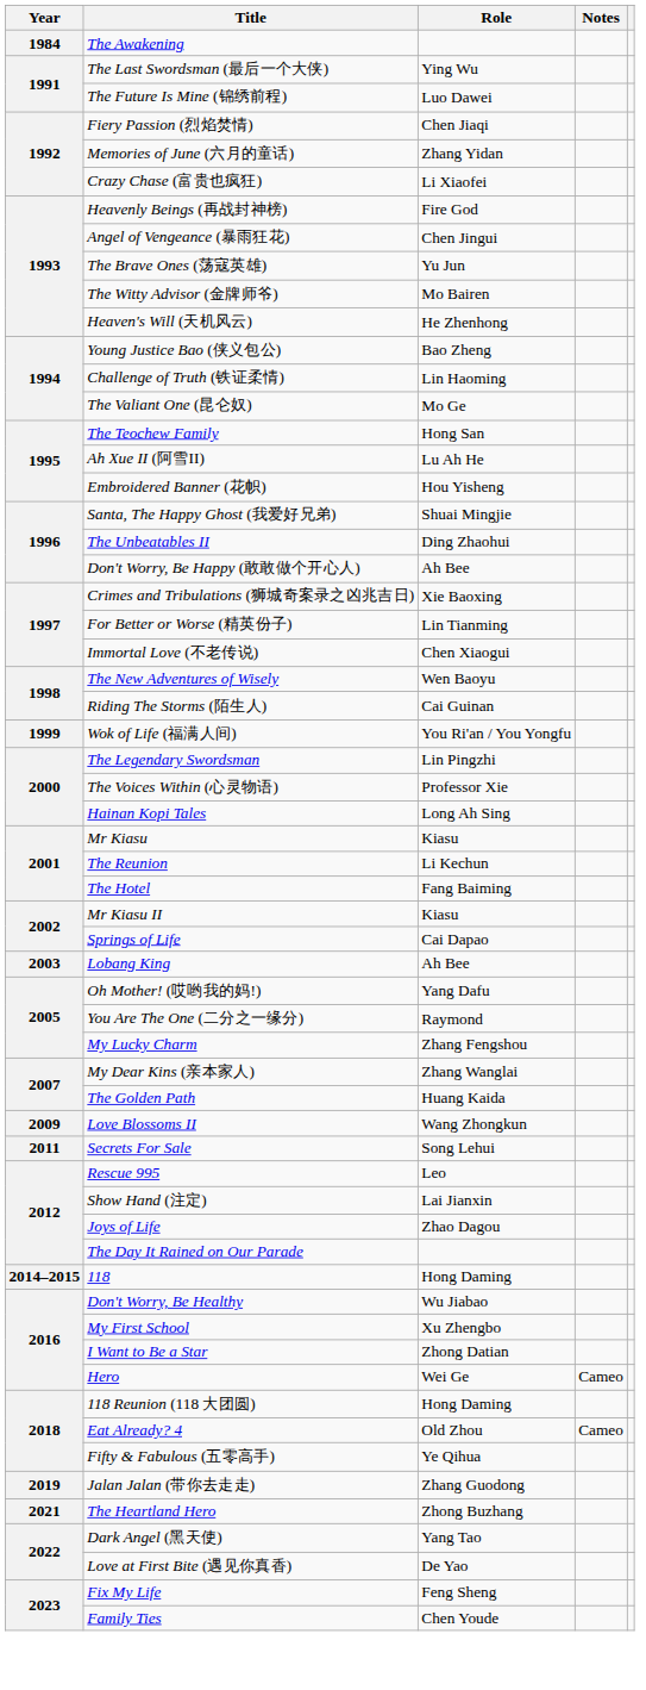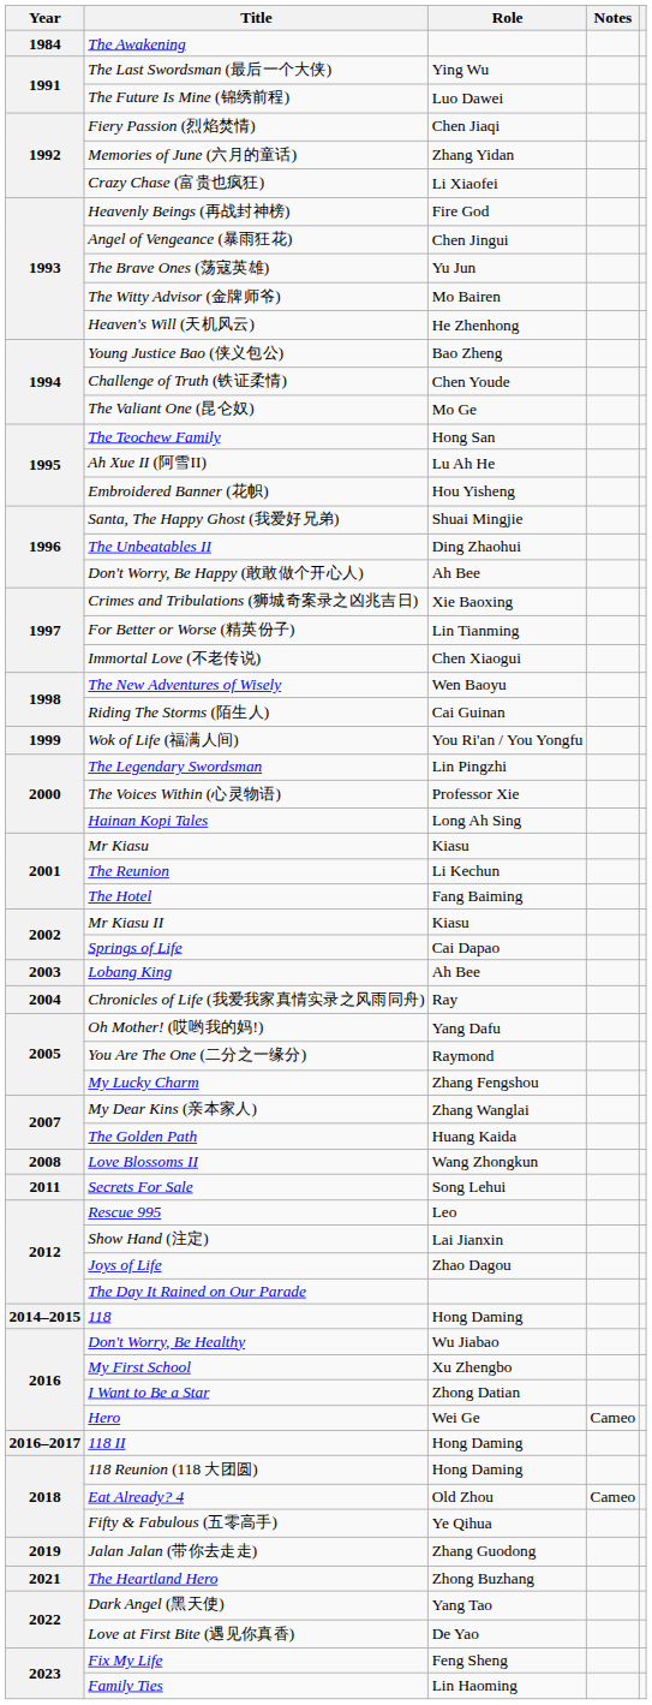 <table class="wikitable sortable plainrowheaders">
 <tr>
 <th scope="col">Year</th>
 <th scope="col">Title</th>
 <th scope="col">Role</th>
 <th scope="col" class="unsortable">Notes</th>
 <th scope="col" class="unsortable"></th>
 </tr>
 <tr>
 <th scope="row">1984</th>
 <td><a href='#'><em>The Awakening</em></a></td>
 <td></td>
 <td></td>
 <td></td>
 </tr>
 <tr>
 <th scope="row" rowspan="2">1991</th>
 <td><em>The Last Swordsman</em>  (最后一个大侠)</td>
 <td>Ying Wu</td>
 <td></td>
 <td></td>
 </tr>
 <tr>
 <td><em>The Future Is Mine</em> (锦绣前程)</td>
 <td>Luo Dawei</td>
 <td></td>
 <td></td>
 </tr>
 <tr>
 <th scope="row" rowspan="3">1992</th>
 <td><em>Fiery Passion</em> (烈焰焚情)</td>
 <td>Chen Jiaqi</td>
 <td></td>
 <td></td>
 </tr>
 <tr>
 <td><em>Memories of June</em> (六月的童话)</td>
 <td>Zhang Yidan</td>
 <td></td>
 <td></td>
 </tr>
 <tr>
 <td><em>Crazy Chase</em> (富贵也疯狂)</td>
 <td>Li Xiaofei</td>
 <td></td>
 <td></td>
 </tr>
 <tr>
 <th scope="row" rowspan="5">1993</th>
 <td><em>Heavenly Beings</em> (再战封神榜)</td>
 <td>Fire God</td>
 <td></td>
 <td></td>
 </tr>
 <tr>
 <td><em>Angel of Vengeance</em> (暴雨狂花)</td>
 <td>Chen Jingui</td>
 <td></td>
 <td></td>
 </tr>
 <tr>
 <td><em>The Brave Ones</em> (荡寇英雄)</td>
 <td>Yu Jun</td>
 <td></td>
 <td></td>
 </tr>
 <tr>
 <td><em>The Witty Advisor</em> (金牌师爷)</td>
 <td>Mo Bairen</td>
 <td></td>
 <td></td>
 </tr>
 <tr>
 <td><em>Heaven's Will</em> (天机风云)</td>
 <td>He Zhenhong</td>
 <td></td>
 <td></td>
 </tr>
 <tr>
 <th scope="row" rowspan="3">1994</th>
 <td><em>Young Justice Bao</em> (侠义包公)</td>
 <td>Bao Zheng</td>
 <td></td>
 <td></td>
 </tr>
 <tr>
 <td><em>Challenge of Truth</em> (铁证柔情)</td>
-<td>Lin Haoming</td>
+<td>Chen Youde</td>
 <td></td>
 <td></td>
 </tr>
 <tr>
 <td><em>The Valiant One</em> (昆仑奴)</td>
 <td>Mo Ge</td>
 <td></td>
 <td></td>
 </tr>
 <tr>
 <th scope="row" rowspan="3">1995</th>
 <td><em><a href='#'>The Teochew Family</a></em></td>
 <td>Hong San</td>
 <td></td>
 <td></td>
 </tr>
 <tr>
 <td><em>Ah Xue II</em> (阿雪II)</td>
 <td>Lu Ah He</td>
 <td></td>
 <td></td>
 </tr>
 <tr>
 <td><em>Embroidered Banner</em> (花帜)</td>
 <td>Hou Yisheng</td>
 <td></td>
 <td></td>
 </tr>
 <tr>
 <th scope="row" rowspan="3">1996</th>
 <td><em>Santa, The Happy Ghost</em> (我爱好兄弟)</td>
 <td>Shuai Mingjie</td>
 <td></td>
 <td></td>
 </tr>
 <tr>
 <td><em><a href='#'>The Unbeatables II</a></em></td>
 <td>Ding Zhaohui</td>
 <td></td>
 <td></td>
 </tr>
 <tr>
 <td><em>Don't Worry, Be Happy</em> (敢敢做个开心人)</td>
 <td>Ah Bee</td>
 <td></td>
 <td></td>
 </tr>
 <tr>
 <th scope="row" rowspan="3">1997</th>
 <td><em>Crimes and Tribulations</em> (狮城奇案录之凶兆吉日)</td>
 <td>Xie Baoxing</td>
 <td></td>
 <td></td>
 </tr>
 <tr>
 <td><em>For Better or Worse</em> (精英份子)</td>
 <td>Lin Tianming</td>
 <td></td>
 <td></td>
 </tr>
 <tr>
 <td><em>Immortal Love</em> (不老传说)</td>
 <td>Chen Xiaogui</td>
 <td></td>
 <td></td>
 </tr>
 <tr>
 <th scope="row" rowspan="2">1998</th>
 <td><em><a href='#'>The New Adventures of Wisely</a></em></td>
 <td>Wen Baoyu</td>
 <td></td>
 <td></td>
 </tr>
 <tr>
 <td><em>Riding The Storms</em> (陌生人)</td>
 <td>Cai Guinan</td>
 <td></td>
 <td></td>
 </tr>
 <tr>
 <th scope="row">1999</th>
 <td><em>Wok of Life</em> (福满人间)</td>
 <td>You Ri'an / You Yongfu</td>
 <td></td>
 <td></td>
 </tr>
 <tr>
 <th scope="row" rowspan="3">2000</th>
 <td><em><a href='#'>The Legendary Swordsman</a></em></td>
 <td>Lin Pingzhi</td>
 <td></td>
 <td></td>
 </tr>
 <tr>
 <td><em>The Voices Within</em> (心灵物语)</td>
 <td>Professor Xie</td>
 <td></td>
 <td></td>
 </tr>
 <tr>
 <td><em><a href='#'>Hainan Kopi Tales</a></em></td>
 <td>Long Ah Sing</td>
 <td></td>
 <td></td>
 </tr>
 <tr>
 <th scope="row" rowspan="3">2001</th>
 <td><em>Mr Kiasu</em></td>
 <td>Kiasu</td>
 <td></td>
 <td></td>
 </tr>
 <tr>
 <td><em><a href='#'>The Reunion</a></em></td>
 <td>Li Kechun</td>
 <td></td>
 <td></td>
 </tr>
 <tr>
 <td><em><a href='#'>The Hotel</a></em></td>
 <td>Fang Baiming</td>
 <td></td>
 <td></td>
 </tr>
 <tr>
 <th scope="row" rowspan="2">2002</th>
 <td><em>Mr Kiasu II</em></td>
 <td>Kiasu</td>
 <td></td>
 <td></td>
 </tr>
 <tr>
 <td><em><a href='#'>Springs of Life</a></em></td>
 <td>Cai Dapao</td>
 <td></td>
 <td></td>
 </tr>
 <tr>
 <th scope="row">2003</th>
 <td><em><a href='#'>Lobang King</a></em></td>
 <td>Ah Bee</td>
 <td></td>
 <td></td>
 </tr>
 <tr>
+<th scope="row">2004</th>
+<td><em>Chronicles of Life</em>  (我爱我家真情实录之风雨同舟)</td>
+<td>Ray</td>
+<td></td>
+<td></td>
+</tr>
+<tr>
 <th scope="row" rowspan="3">2005</th>
 <td><em>Oh Mother!</em> (哎哟我的妈!)</td>
 <td>Yang Dafu</td>
 <td></td>
 <td></td>
 </tr>
 <tr>
 <td><em>You Are The One</em> (二分之一缘分)</td>
 <td>Raymond</td>
 <td></td>
 <td></td>
 </tr>
 <tr>
 <td><em><a href='#'>My Lucky Charm</a></em></td>
 <td>Zhang Fengshou</td>
 <td></td>
 <td></td>
 </tr>
 <tr>
 <th scope="row" rowspan="2">2007</th>
 <td><em>My Dear Kins</em> (亲本家人)</td>
 <td>Zhang Wanglai</td>
 <td></td>
 <td></td>
 </tr>
 <tr>
 <td><em><a href='#'>The Golden Path</a></em></td>
 <td>Huang Kaida</td>
 <td></td>
 <td></td>
 </tr>
 <tr>
-<th scope="row" rowspan="1">2009</th>
+<th scope="row" rowspan="1">2008</th>
 <td><em><a href='#'>Love Blossoms II</a></em></td>
 <td>Wang Zhongkun</td>
 <td></td>
 <td></td>
 </tr>
 <tr>
 <th scope="row">2011</th>
 <td><em><a href='#'>Secrets For Sale</a></em></td>
 <td>Song Lehui</td>
 <td></td>
 <td></td>
 </tr>
 <tr>
 <th scope="row" rowspan="4">2012</th>
 <td><em><a href='#'>Rescue 995</a></em></td>
 <td>Leo</td>
 <td></td>
 <td></td>
 </tr>
 <tr>
 <td><em>Show Hand</em> (注定)</td>
 <td>Lai Jianxin</td>
 <td></td>
 <td></td>
 </tr>
 <tr>
 <td><em><a href='#'>Joys of Life</a></em></td>
 <td>Zhao Dagou</td>
 <td></td>
 <td></td>
 </tr>
 <tr>
 <td><em><a href='#'>The Day It Rained on Our Parade</a></em></td>
 <td></td>
 <td></td>
 <td></td>
 </tr>
 <tr>
 <th scope="row" rowspan="1">2014–2015</th>
 <td><em><a href='#'>118</a></em></td>
 <td>Hong Daming</td>
 <td></td>
 <td></td>
 </tr>
 <tr>
 <th scope="row" rowspan="4">2016</th>
 <td><em><a href='#'>Don't Worry, Be Healthy</a></em></td>
 <td>Wu Jiabao</td>
 <td></td>
 <td></td>
 </tr>
 <tr>
 <td><em><a href='#'>My First School</a></em></td>
 <td>Xu Zhengbo</td>
 <td></td>
 <td></td>
 </tr>
 <tr>
 <td><em><a href='#'>I Want to Be a Star</a></em></td>
 <td>Zhong Datian</td>
 <td></td>
 <td></td>
 </tr>
 <tr>
 <td><em><a href='#'>Hero</a></em></td>
 <td>Wei Ge</td>
 <td>Cameo</td>
 <td></td>
 </tr>
 <tr>
+<th scope="row" rowspan="1">2016–2017</th>
+<td><em><a href='#'>118 II</a></em></td>
+<td>Hong Daming</td>
+<td></td>
+<td></td>
+</tr>
+<tr>
 <th scope="row" rowspan="3">2018</th>
 <td><em>118 Reunion</em> (118 大团圆)</td>
 <td>Hong Daming</td>
 <td></td>
 <td></td>
 </tr>
 <tr>
 <td><em><a href='#'>Eat Already? 4</a></em></td>
 <td>Old Zhou</td>
 <td>Cameo</td>
 <td></td>
 </tr>
 <tr>
 <td><em>Fifty & Fabulous</em> (五零高手)</td>
 <td>Ye Qihua</td>
 <td></td>
 <td></td>
 </tr>
 <tr>
 <th scope="row" rowspan="1">2019</th>
 <td><em>Jalan Jalan</em> (带你去走走)</td>
 <td>Zhang Guodong</td>
 <td></td>
 <td></td>
 </tr>
 <tr>
 <th scope="row">2021</th>
 <td><em><a href='#'>The Heartland Hero</a></em></td>
 <td>Zhong Buzhang</td>
 <td></td>
 <td></td>
 </tr>
 <tr>
 <th scope="row" rowspan="2">2022</th>
 <td><em>Dark Angel</em> (黑天使)</td>
 <td>Yang Tao</td>
 <td></td>
 <td></td>
 </tr>
 <tr>
 <td><em>Love at First Bite</em> (遇见你真香)</td>
 <td>De Yao</td>
 <td></td>
 <td></td>
 </tr>
 <tr>
 <th scope="row" rowspan=2>2023</th>
 <td><em><a href='#'>Fix My Life</a></em></td>
 <td>Feng Sheng</td>
 <td></td>
 <td></td>
 </tr>
 <tr>
 <td><em><a href='#'>Family Ties</a></em></td>
-<td>Chen Youde</td>
+<td>Lin Haoming</td>
 <td></td>
 <td></td>
 </tr>
 </table>
